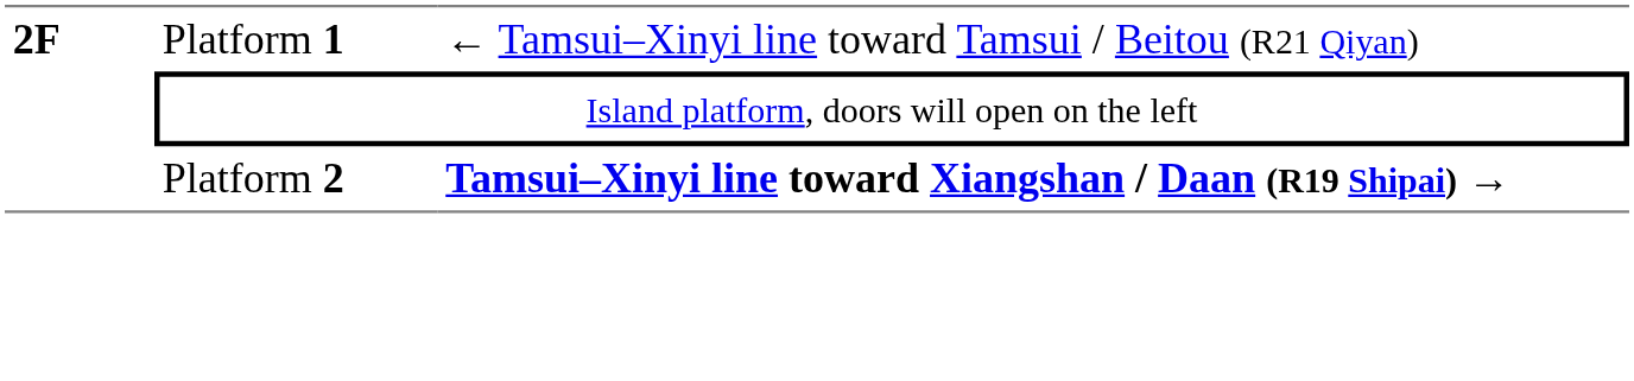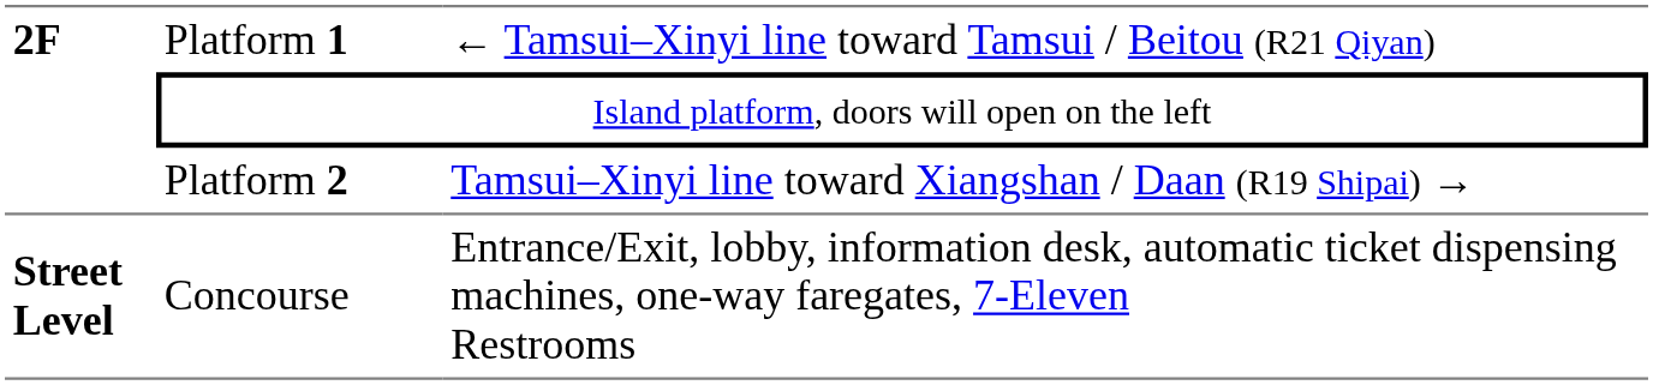 <table table border=0 cellspacing=0 cellpadding=3>
 <tr>
 <td style="border-top:solid 1px gray;border-bottom:solid 1px gray;" width=50 rowspan=3 valign=top><strong>2F</strong></td>
 <td style="border-top:solid 1px gray;" width=100>Platform <span><strong>1</strong></span></td>
 <td style="border-top:solid 1px gray;" width=440>←  <a href='#'>Tamsui–Xinyi line</a> toward <a href='#'>Tamsui</a> / <a href='#'>Beitou</a> <small> (R21 <a href='#'>Qiyan</a>)</small></td>
 </tr>
 <tr>
 <td style="border-top:solid 2px black;border-right:solid 2px black;border-left:solid 2px black;border-bottom:solid 2px black;text-align:center;" colspan=2><small><a href='#'>Island platform</a>, doors will open on the left</small></td>
 </tr>
 <tr>
 <td style="border-bottom:solid 1px gray;">Platform <span><strong>2</strong></span></td>
-<td style="border-bottom:solid 1px gray;"><strong>  <a href='#'>Tamsui–Xinyi line</a> toward <a href='#'>Xiangshan</a> / <a href='#'>Daan</a> <small>(R19 <a href='#'>Shipai</a>)</small> →</strong></td>
+<td style="border-bottom:solid 1px gray;">  <a href='#'>Tamsui–Xinyi line</a> toward <a href='#'>Xiangshan</a> / <a href='#'>Daan</a> <small>(R19 <a href='#'>Shipai</a>)</small> →</td>
+</tr>
+<tr>
+<td style="border-bottom:solid 1px gray;" width=50><strong>Street Level</strong></td>
+<td style="border-bottom:solid 1px gray;" width=100>Concourse</td>
+<td style="border-bottom:solid 1px gray;" width=440>Entrance/Exit, lobby, information desk, automatic ticket dispensing machines, one-way faregates, <a href='#'>7-Eleven</a><br>Restrooms</td>
 </tr>
 </table>
